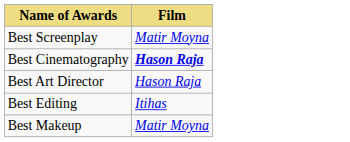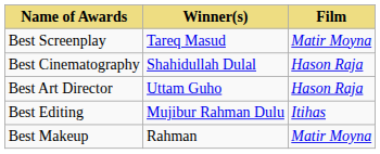 <table class="wikitable sortable collapsible">
 <tr>
 <th style="background:#EEDD82;">Name of Awards</th>
+<th style="background:#EEDD82;">Winner(s)</th>
 <th style="background:#EEDD82;">Film</th>
 </tr>
 <tr>
 <td>Best Screenplay</td>
+<td><a href='#'>Tareq Masud</a></td>
 <td><em><a href='#'>Matir Moyna</a></em></td>
 </tr>
 <tr>
 <td>Best Cinematography</td>
-<td><strong><em><a href='#'>Hason Raja</a></em></strong></td>
+<td><a href='#'>Shahidullah Dulal</a></td>
+<td><em><a href='#'>Hason Raja</a></em></td>
 </tr>
 <tr>
 <td>Best Art Director</td>
+<td><a href='#'>Uttam Guho</a></td>
 <td><em><a href='#'>Hason Raja</a></em></td>
 </tr>
 <tr>
 <td>Best Editing</td>
+<td><a href='#'>Mujibur Rahman Dulu</a></td>
 <td><em><a href='#'>Itihas</a></em></td>
 </tr>
 <tr>
 <td>Best Makeup</td>
+<td>Rahman</td>
 <td><em><a href='#'>Matir Moyna</a></em></td>
 </tr>
 </table>
